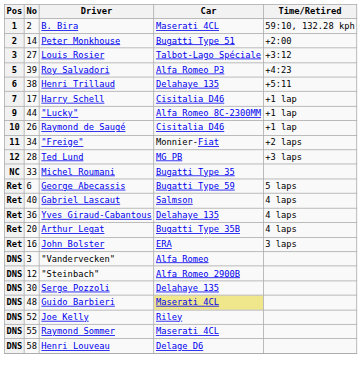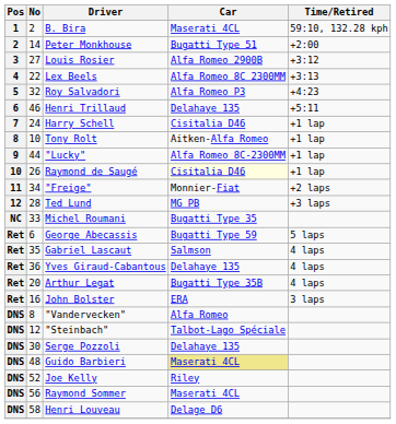 <table class="wikitable sortable" style="font-size: 85%;">
 <tr>
 <th>Pos</th>
 <th>No</th>
 <th>Driver</th>
 <th>Car</th>
 <th>Time/Retired</th>
 </tr>
 <tr>
 <th>1</th>
 <td>2</td>
 <td> <a href='#'>B. Bira</a></td>
 <td><a href='#'>Maserati 4CL</a></td>
 <td>59:10, 132.28 kph</td>
 </tr>
 <tr>
 <th>2</th>
 <td>14</td>
 <td> <a href='#'>Peter Monkhouse</a></td>
 <td><a href='#'>Bugatti Type 51</a></td>
 <td>+2:00</td>
 </tr>
 <tr>
 <th>3</th>
 <td>27</td>
 <td> <a href='#'>Louis Rosier</a></td>
-<td><a href='#'>Talbot-Lago Spéciale</a></td>
+<td><a href='#'>Alfa Romeo 2900B</a></td>
 <td>+3:12</td>
 </tr>
 <tr>
+<th>4</th>
+<td>22</td>
+<td> <a href='#'>Lex Beels</a></td>
+<td><a href='#'>Alfa Romeo 8C 2300MM</a></td>
+<td>+3:13</td>
+</tr>
+<tr>
 <th>5</th>
-<td>39</td>
+<td>32</td>
 <td> <a href='#'>Roy Salvadori</a></td>
 <td><a href='#'>Alfa Romeo P3</a></td>
 <td>+4:23</td>
 </tr>
 <tr>
 <th>6</th>
-<td>38</td>
+<td>46</td>
 <td> <a href='#'>Henri Trillaud</a></td>
 <td><a href='#'>Delahaye 135</a></td>
 <td>+5:11</td>
 </tr>
 <tr>
 <th>7</th>
-<td>17</td>
+<td>24</td>
 <td> <a href='#'>Harry Schell</a></td>
 <td><a href='#'>Cisitalia D46</a></td>
+<td>+1 lap</td>
+</tr>
+<tr>
+<th>8</th>
+<td>10</td>
+<td> <a href='#'>Tony Rolt</a></td>
+<td>Aitken-<a href='#'>Alfa Romeo</a></td>
 <td>+1 lap</td>
 </tr>
 <tr>
 <th>9</th>
 <td>44</td>
 <td> <a href='#'>"Lucky"</a></td>
 <td><a href='#'>Alfa Romeo 8C-2300MM</a></td>
 <td>+1 lap</td>
 </tr>
 <tr>
 <th>10</th>
 <td>26</td>
 <td> <a href='#'>Raymond de Saugé</a></td>
-<td><a href='#'>Cisitalia D46</a></td>
+<td style="background: lightyellow;"><a href='#'>Cisitalia D46</a></td>
 <td>+1 lap</td>
 </tr>
 <tr>
 <th>11</th>
 <td>34</td>
 <td> <a href='#'>"Freige"</a></td>
 <td>Monnier-<a href='#'>Fiat</a></td>
 <td>+2 laps</td>
 </tr>
 <tr>
 <th>12</th>
 <td>28</td>
 <td> <a href='#'>Ted Lund</a></td>
 <td><a href='#'>MG PB</a></td>
 <td>+3 laps</td>
 </tr>
 <tr>
 <th>NC</th>
 <td>33</td>
 <td> <a href='#'>Michel Roumani</a></td>
 <td><a href='#'>Bugatti Type 35</a></td>
 <td></td>
 </tr>
 <tr>
 <th>Ret</th>
 <td>6</td>
 <td> <a href='#'>George Abecassis</a></td>
 <td><a href='#'>Bugatti Type 59</a></td>
 <td>5 laps</td>
 </tr>
 <tr>
 <th>Ret</th>
-<td>40</td>
+<td>35</td>
 <td> <a href='#'>Gabriel Lascaut</a></td>
 <td><a href='#'>Salmson</a></td>
 <td>4 laps</td>
 </tr>
 <tr>
 <th>Ret</th>
 <td>36</td>
 <td> <a href='#'>Yves Giraud-Cabantous</a></td>
 <td><a href='#'>Delahaye 135</a></td>
 <td>4 laps</td>
 </tr>
 <tr>
 <th>Ret</th>
 <td>20</td>
 <td> <a href='#'>Arthur Legat</a></td>
 <td><a href='#'>Bugatti Type 35B</a></td>
 <td>4 laps</td>
 </tr>
 <tr>
 <th>Ret</th>
 <td>16</td>
 <td> <a href='#'>John Bolster</a></td>
 <td><a href='#'>ERA</a></td>
 <td>3 laps</td>
 </tr>
 <tr>
 <th>DNS</th>
-<td>3</td>
+<td>8</td>
 <td>"Vandervecken"</td>
 <td><a href='#'>Alfa Romeo</a></td>
 <td></td>
 </tr>
 <tr>
 <th>DNS</th>
 <td>12</td>
 <td>"Steinbach"</td>
-<td><a href='#'>Alfa Romeo 2900B</a></td>
+<td><a href='#'>Talbot-Lago Spéciale</a></td>
 <td></td>
 </tr>
 <tr>
 <th>DNS</th>
 <td>30</td>
 <td> <a href='#'>Serge Pozzoli</a></td>
 <td><a href='#'>Delahaye 135</a></td>
 <td></td>
 </tr>
 <tr>
 <th>DNS</th>
 <td>48</td>
 <td> <a href='#'>Guido Barbieri</a></td>
 <td style="background: khaki;"><a href='#'>Maserati 4CL</a></td>
 <td></td>
 </tr>
 <tr>
 <th>DNS</th>
 <td>52</td>
 <td> <a href='#'>Joe Kelly</a></td>
 <td><a href='#'>Riley</a></td>
 <td></td>
 </tr>
 <tr>
 <th>DNS</th>
-<td>55</td>
+<td>56</td>
 <td> <a href='#'>Raymond Sommer</a></td>
 <td><a href='#'>Maserati 4CL</a></td>
 <td></td>
 </tr>
 <tr>
 <th>DNS</th>
 <td>58</td>
 <td> <a href='#'>Henri Louveau</a></td>
 <td><a href='#'>Delage D6</a></td>
 <td></td>
 </tr>
 <tr>
 </tr>
 </table>
